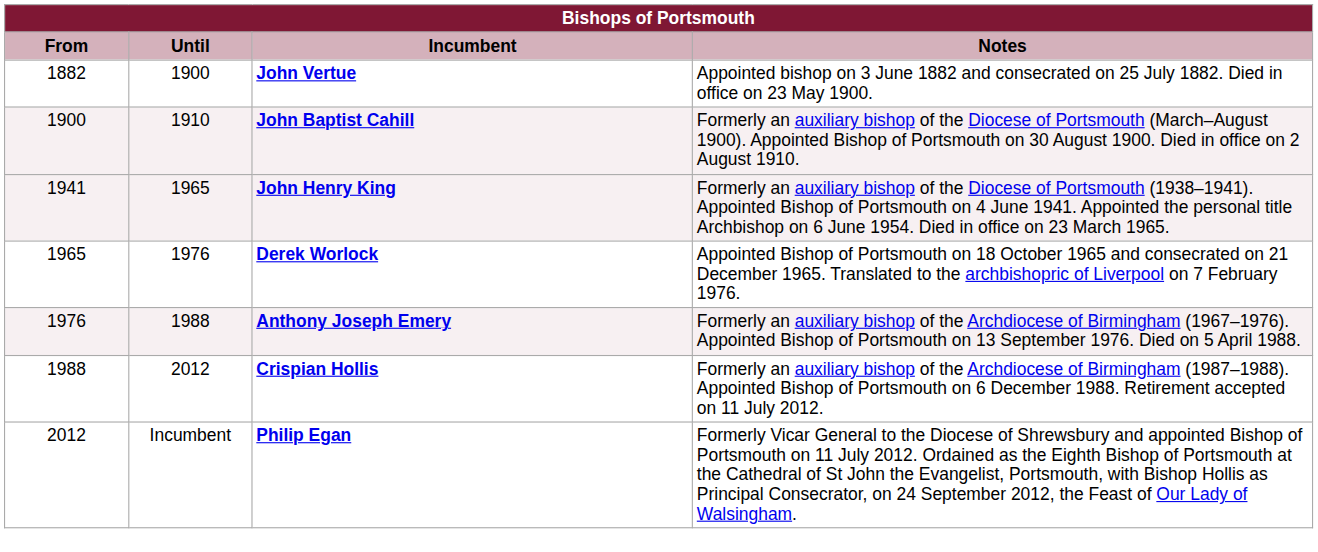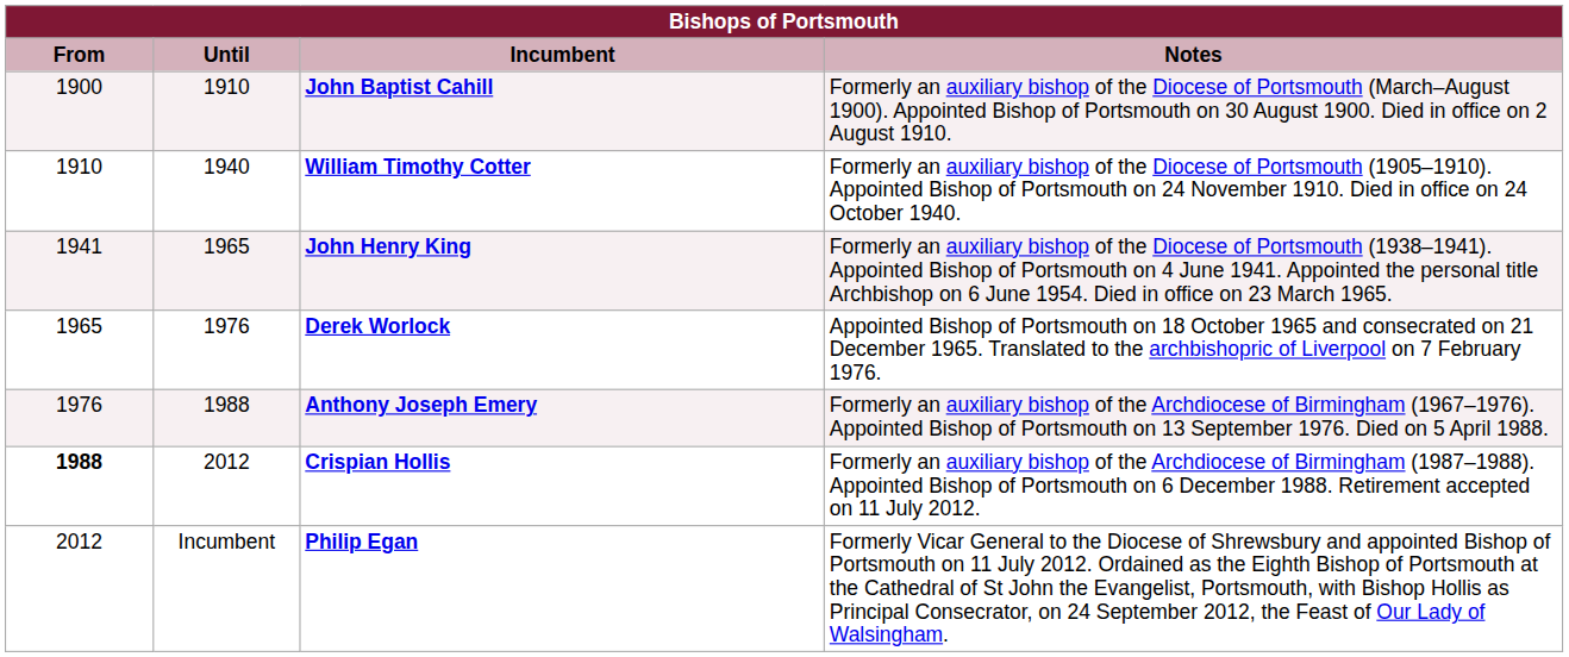 <table class="wikitable" style="width:95%"; border="1">
 <tr>
 <th colspan="4" style="background-color: #7F1734; color: white;">Bishops of Portsmouth</th>
 </tr>
 <tr valign=center>
 <th style="background-color:#D4B1BB" width="9%">From</th>
 <th style="background-color:#D4B1BB" width="9%">Until</th>
 <th style="background-color:#D4B1BB" width="32%">Incumbent</th>
 <th style="background-color:#D4B1BB" width="45%">Notes</th>
 </tr>
-<tr valign=top bgcolor="white">
-<td align="center">1882</td>
-<td align="center">1900</td>
-<td><strong><a href='#'>John Vertue</a></strong></td>
-<td>Appointed bishop on 3 June 1882 and consecrated on 25 July 1882. Died in office on 23 May 1900.</td>
-</tr>
 <tr valign=top bgcolor="#F7F0F2">
 <td align="center">1900</td>
 <td align="center">1910</td>
 <td><strong><a href='#'>John Baptist Cahill</a></strong></td>
 <td>Formerly an <a href='#'>auxiliary bishop</a> of the <a href='#'>Diocese of Portsmouth</a> (March–August 1900). Appointed Bishop of Portsmouth on 30 August 1900. Died in office on 2 August 1910.</td>
+</tr>
+<tr valign=top bgcolor="white">
+<td align="center">1910</td>
+<td align="center">1940</td>
+<td><strong><a href='#'>William Timothy Cotter</a></strong></td>
+<td>Formerly an <a href='#'>auxiliary bishop</a> of the <a href='#'>Diocese of Portsmouth</a> (1905–1910). Appointed Bishop of Portsmouth on 24 November 1910. Died in office on 24 October 1940.</td>
 </tr>
 <tr valign=top bgcolor="#F7F0F2">
 <td align="center">1941</td>
 <td align="center">1965</td>
 <td><strong><a href='#'>John Henry King</a></strong></td>
 <td>Formerly an <a href='#'>auxiliary bishop</a> of the <a href='#'>Diocese of Portsmouth</a> (1938–1941). Appointed Bishop of Portsmouth on 4 June 1941. Appointed the personal title Archbishop on 6 June 1954. Died in office on 23 March 1965.</td>
 </tr>
 <tr valign=top bgcolor="white">
 <td align="center">1965</td>
 <td align="center">1976</td>
 <td><strong><a href='#'>Derek Worlock</a></strong></td>
 <td>Appointed Bishop of Portsmouth on 18 October 1965 and consecrated on 21 December 1965. Translated to the <a href='#'>archbishopric of Liverpool</a> on 7 February 1976.</td>
 </tr>
 <tr valign=top bgcolor="#F7F0F2">
 <td align="center">1976</td>
 <td align="center">1988</td>
 <td><strong><a href='#'>Anthony Joseph Emery</a></strong></td>
 <td>Formerly an <a href='#'>auxiliary bishop</a> of the <a href='#'>Archdiocese of Birmingham</a> (1967–1976). Appointed Bishop of Portsmouth on 13 September 1976. Died on 5 April 1988.</td>
 </tr>
 <tr valign=top bgcolor="white">
-<td align="center">1988</td>
+<td align="center"><strong>1988</strong></td>
 <td align="center">2012</td>
 <td><strong><a href='#'>Crispian Hollis</a></strong></td>
 <td>Formerly an <a href='#'>auxiliary bishop</a> of the <a href='#'>Archdiocese of Birmingham</a> (1987–1988). Appointed Bishop of Portsmouth on 6 December 1988. Retirement accepted on 11 July 2012.</td>
 </tr>
 <tr valign=top bgcolor="white">
 <td align="center">2012</td>
 <td align="center">Incumbent</td>
 <td><strong><a href='#'>Philip Egan</a></strong></td>
 <td>Formerly Vicar General to the Diocese of Shrewsbury and appointed Bishop of Portsmouth on 11 July 2012. Ordained as the Eighth Bishop of Portsmouth at the Cathedral of St John the Evangelist, Portsmouth, with Bishop Hollis as Principal Consecrator, on 24 September 2012, the Feast of <a href='#'>Our Lady of Walsingham</a>.</td>
 </tr>
 </table>
